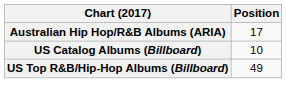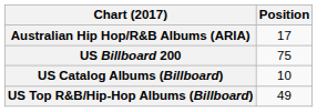 <table class="wikitable sortable plainrowheaders" style="text-align:center;">
 <tr>
 <th scope="col">Chart (2017)</th>
 <th scope="col">Position</th>
 </tr>
 <tr>
 <th scope="row">Australian Hip Hop/R&B Albums (ARIA)</th>
 <td>17</td>
 </tr>
 <tr>
+<th scope="row">US <em>Billboard</em> 200</th>
+<td>75</td>
+</tr>
+<tr>
 <th scope="row">US Catalog Albums (<em>Billboard</em>)</th>
 <td>10</td>
 </tr>
 <tr>
 <th scope="row">US Top R&B/Hip-Hop Albums (<em>Billboard</em>)</th>
 <td>49</td>
 </tr>
 </table>
